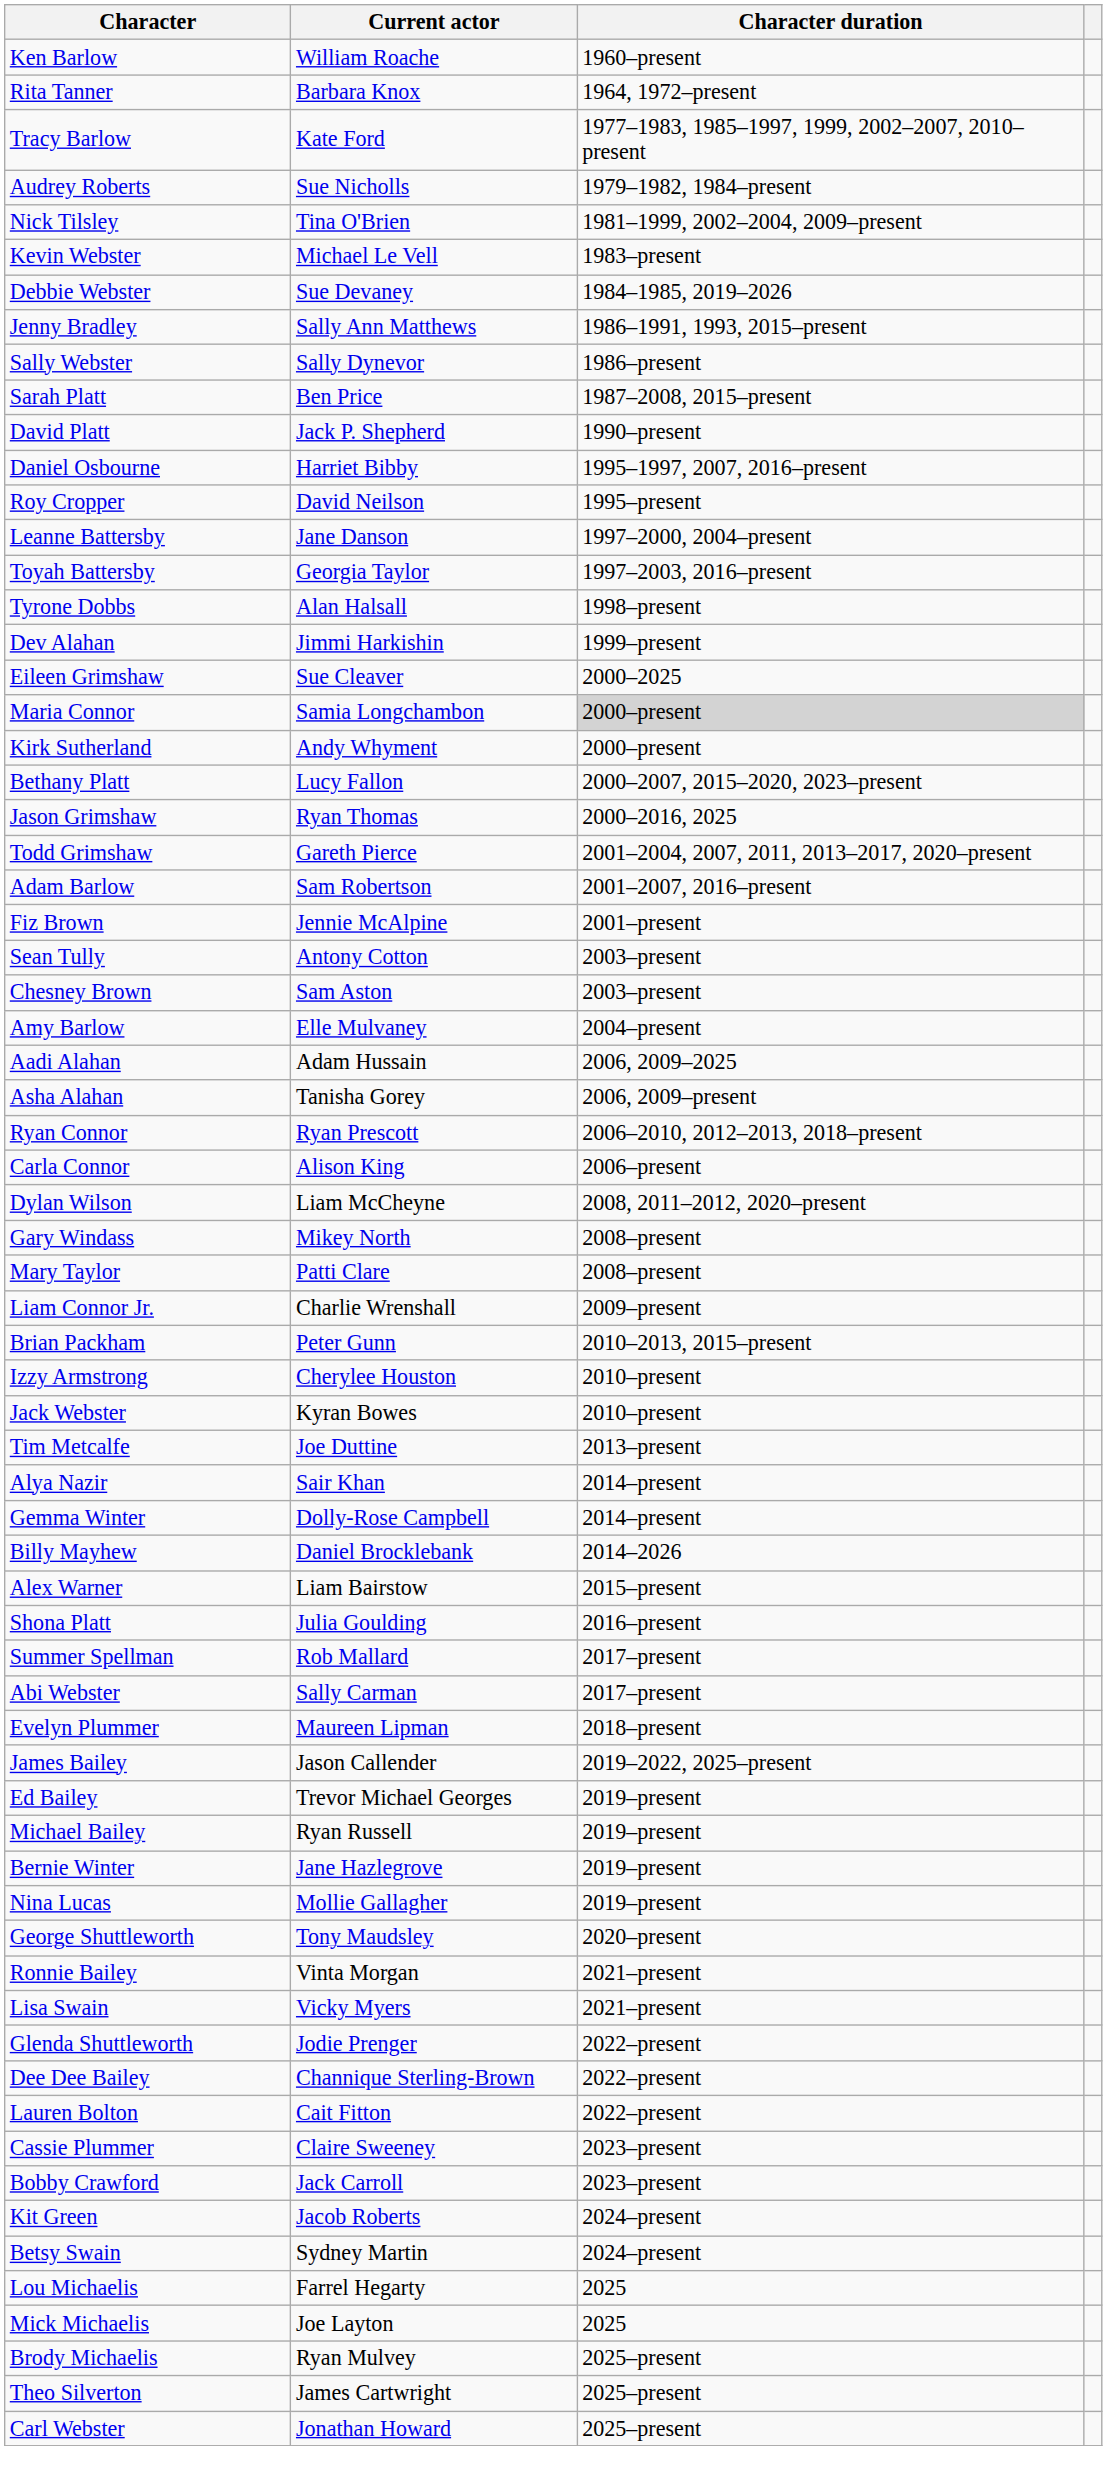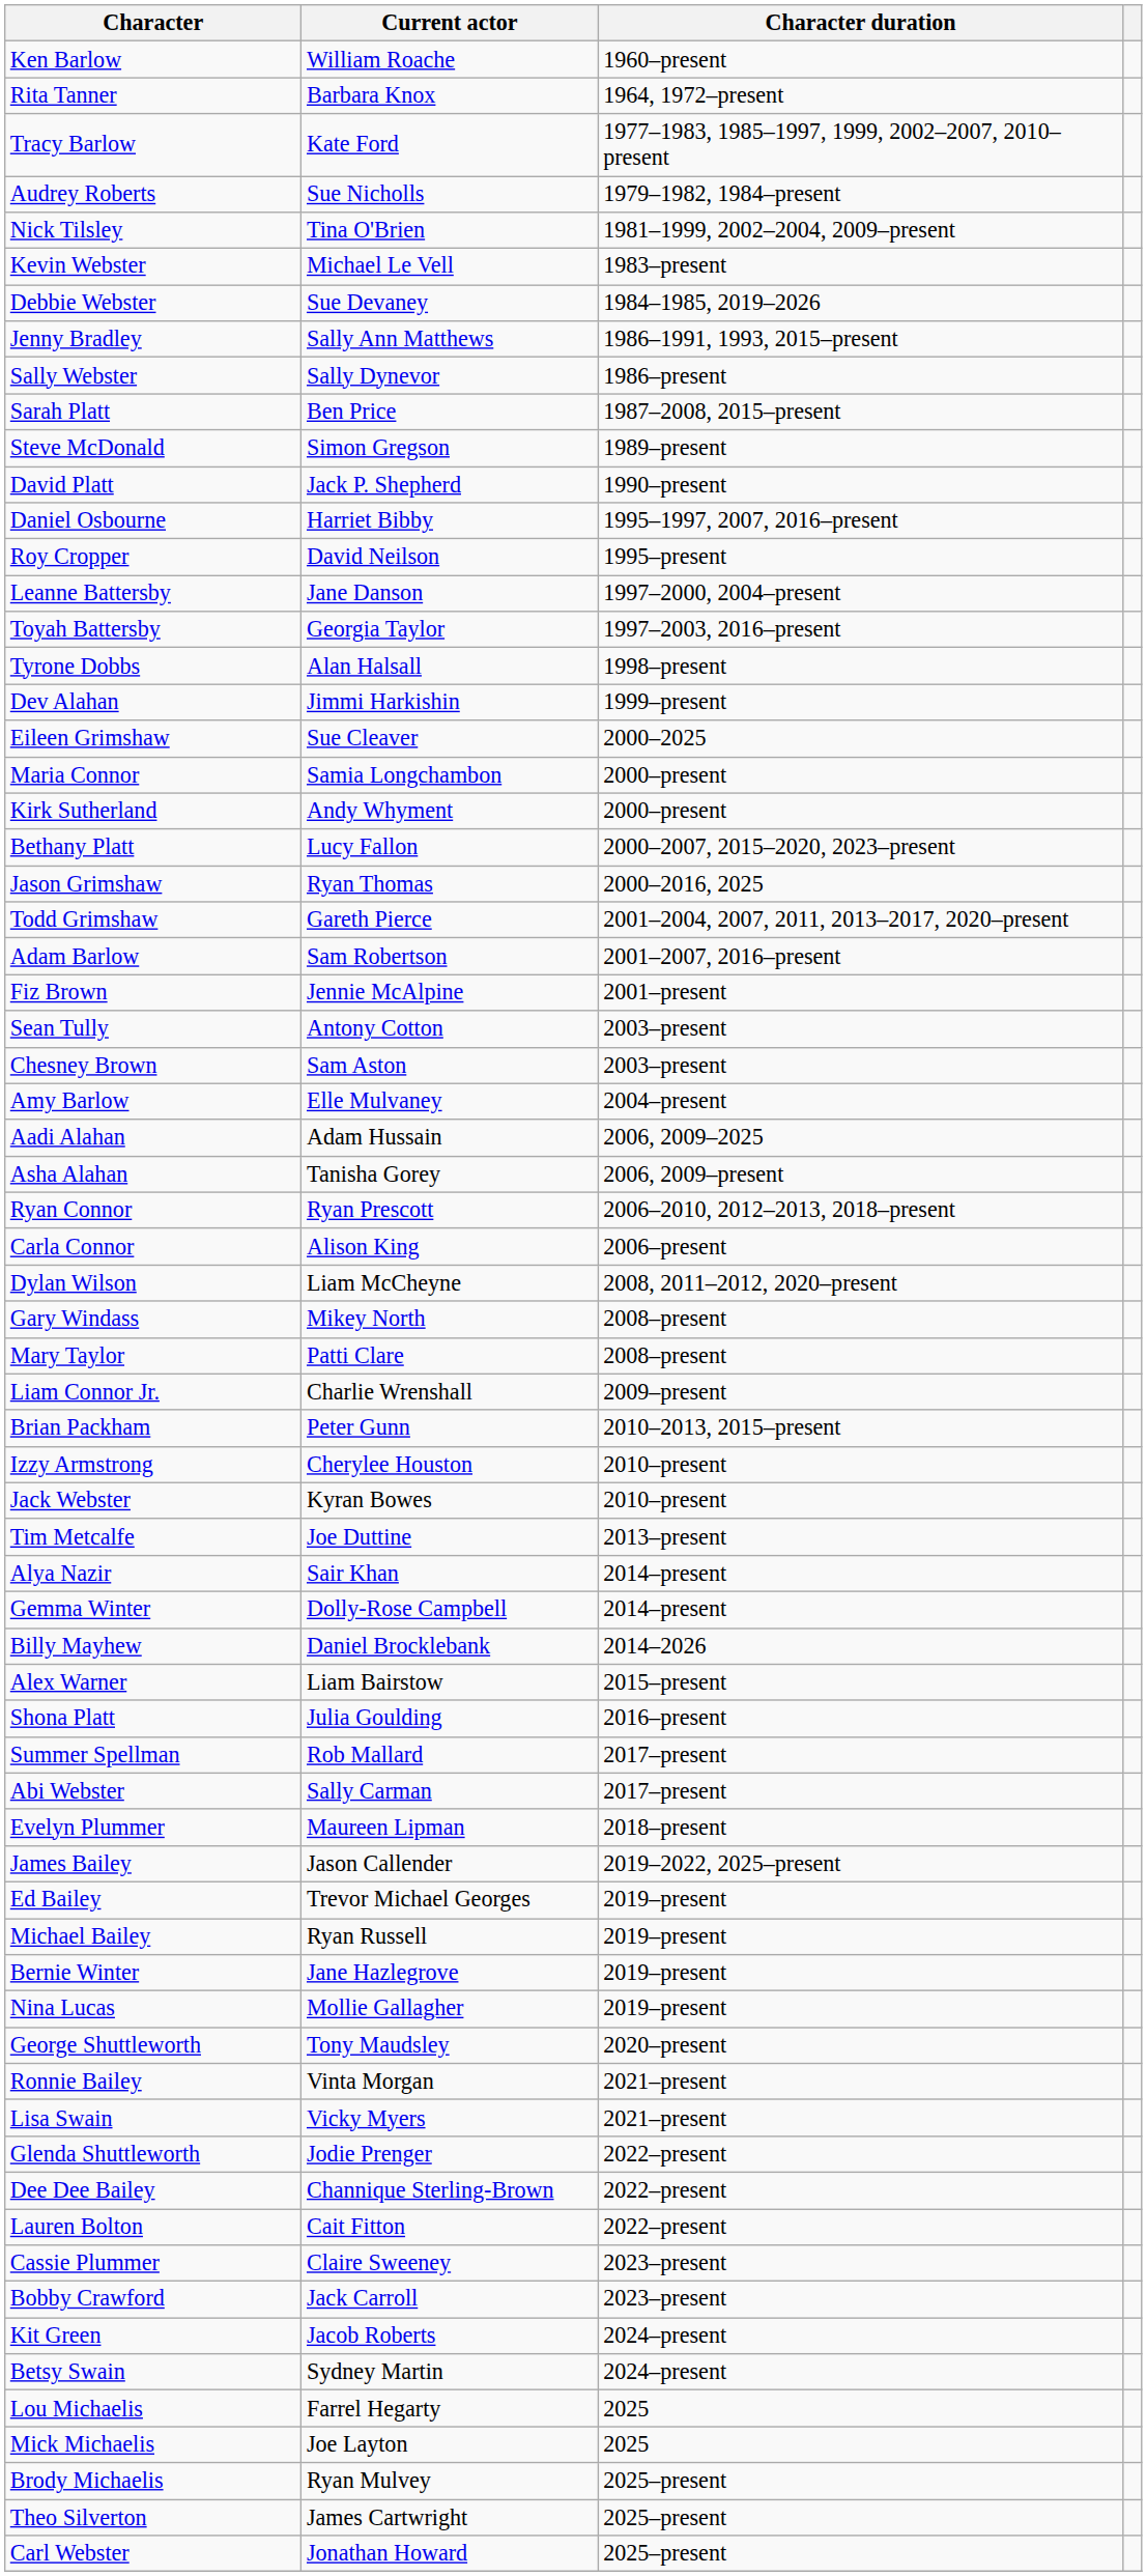 <table class="wikitable sortable">
 <tr>
 <th style="width:200px;">Character</th>
 <th style="width:200px;">Current actor</th>
 <th style="width:360px;">Character duration</th>
 <th style="width:5px;"></th>
 </tr>
 <tr>
 <td><a href='#'>Ken Barlow</a></td>
 <td><a href='#'>William Roache</a></td>
 <td>1960–present</td>
 <td align="center"></td>
 </tr>
 <tr>
 <td><a href='#'>Rita Tanner</a></td>
 <td><a href='#'>Barbara Knox</a></td>
 <td>1964, 1972–present</td>
 <td align="center"></td>
 </tr>
 <tr>
 <td><a href='#'>Tracy Barlow</a></td>
 <td><a href='#'>Kate Ford</a></td>
 <td>1977–1983, 1985–1997, 1999, 2002–2007, 2010–present</td>
 <td align="center"></td>
 </tr>
 <tr>
 <td><a href='#'>Audrey Roberts</a></td>
 <td><a href='#'>Sue Nicholls</a></td>
 <td>1979–1982, 1984–present</td>
 <td align="center"></td>
 </tr>
 <tr>
 <td><a href='#'>Nick Tilsley</a></td>
 <td><a href='#'>Tina O'Brien</a></td>
 <td>1981–1999, 2002–2004, 2009–present</td>
 <td align="center"></td>
 </tr>
 <tr>
 <td><a href='#'>Kevin Webster</a></td>
 <td><a href='#'>Michael Le Vell</a></td>
 <td>1983–present</td>
 <td align="center"></td>
 </tr>
 <tr>
 <td><a href='#'>Debbie Webster</a></td>
 <td><a href='#'>Sue Devaney</a></td>
 <td>1984–1985, 2019–2026</td>
 <td align="center"></td>
 </tr>
 <tr>
 <td><a href='#'>Jenny Bradley</a></td>
 <td><a href='#'>Sally Ann Matthews</a></td>
 <td>1986–1991, 1993, 2015–present</td>
 <td align="center"></td>
 </tr>
 <tr>
 <td><a href='#'>Sally Webster</a></td>
 <td><a href='#'>Sally Dynevor</a></td>
 <td>1986–present</td>
 <td align="center"></td>
 </tr>
 <tr>
 <td><a href='#'>Sarah Platt</a></td>
 <td><a href='#'>Ben Price</a></td>
 <td>1987–2008, 2015–present</td>
 <td align="center"></td>
 </tr>
 <tr>
+<td><a href='#'>Steve McDonald</a></td>
+<td><a href='#'>Simon Gregson</a></td>
+<td>1989–present</td>
+<td align="center"></td>
+</tr>
+<tr>
 <td><a href='#'>David Platt</a></td>
 <td><a href='#'>Jack P. Shepherd</a></td>
 <td>1990–present</td>
 <td align="center"></td>
 </tr>
 <tr>
 <td><a href='#'>Daniel Osbourne</a></td>
 <td><a href='#'>Harriet Bibby</a></td>
 <td>1995–1997, 2007, 2016–present</td>
 <td align="center"></td>
 </tr>
 <tr>
 <td><a href='#'>Roy Cropper</a></td>
 <td><a href='#'>David Neilson</a></td>
 <td>1995–present</td>
 <td align="center"></td>
 </tr>
 <tr>
 <td><a href='#'>Leanne Battersby</a></td>
 <td><a href='#'>Jane Danson</a></td>
 <td>1997–2000, 2004–present</td>
 <td align="center"></td>
 </tr>
 <tr>
 <td><a href='#'>Toyah Battersby</a></td>
 <td><a href='#'>Georgia Taylor</a></td>
 <td>1997–2003, 2016–present</td>
 <td align="center"></td>
 </tr>
 <tr>
 <td><a href='#'>Tyrone Dobbs</a></td>
 <td><a href='#'>Alan Halsall</a></td>
 <td>1998–present</td>
 <td align="center"></td>
 </tr>
 <tr>
 <td><a href='#'>Dev Alahan</a></td>
 <td><a href='#'>Jimmi Harkishin</a></td>
 <td>1999–present</td>
 <td align="center"></td>
 </tr>
 <tr>
 <td><a href='#'>Eileen Grimshaw</a></td>
 <td><a href='#'>Sue Cleaver</a></td>
 <td>2000–2025</td>
 <td align="center"></td>
 </tr>
 <tr>
 <td><a href='#'>Maria Connor</a></td>
 <td><a href='#'>Samia Longchambon</a></td>
-<td style="background: lightgrey;">2000–present</td>
+<td>2000–present</td>
 <td align="center"></td>
 </tr>
 <tr>
 <td><a href='#'>Kirk Sutherland</a></td>
 <td><a href='#'>Andy Whyment</a></td>
 <td>2000–present</td>
 <td align="center"></td>
 </tr>
 <tr>
 <td><a href='#'>Bethany Platt</a></td>
 <td><a href='#'>Lucy Fallon</a></td>
 <td>2000–2007, 2015–2020, 2023–present</td>
 <td align="center"></td>
 </tr>
 <tr>
 <td><a href='#'>Jason Grimshaw</a></td>
 <td><a href='#'>Ryan Thomas</a></td>
 <td>2000–2016, 2025</td>
 <td align="center"></td>
 </tr>
 <tr>
 <td><a href='#'>Todd Grimshaw</a></td>
 <td><a href='#'>Gareth Pierce</a></td>
 <td>2001–2004, 2007, 2011, 2013–2017, 2020–present</td>
 <td align="center"></td>
 </tr>
 <tr>
 <td><a href='#'>Adam Barlow</a></td>
 <td><a href='#'>Sam Robertson</a></td>
 <td>2001–2007, 2016–present</td>
 <td align="center"></td>
 </tr>
 <tr>
 <td><a href='#'>Fiz Brown</a></td>
 <td><a href='#'>Jennie McAlpine</a></td>
 <td>2001–present</td>
 <td align="center"></td>
 </tr>
 <tr>
 <td><a href='#'>Sean Tully</a></td>
 <td><a href='#'>Antony Cotton</a></td>
 <td>2003–present</td>
 <td align="center"></td>
 </tr>
 <tr>
 <td><a href='#'>Chesney Brown</a></td>
 <td><a href='#'>Sam Aston</a></td>
 <td>2003–present</td>
 <td align="center"></td>
 </tr>
 <tr>
 <td><a href='#'>Amy Barlow</a></td>
 <td><a href='#'>Elle Mulvaney</a></td>
 <td>2004–present</td>
 <td align="center"></td>
 </tr>
 <tr>
 <td><a href='#'>Aadi Alahan</a></td>
 <td>Adam Hussain</td>
 <td>2006, 2009–2025</td>
 <td align="center"></td>
 </tr>
 <tr>
 <td><a href='#'>Asha Alahan</a></td>
 <td>Tanisha Gorey</td>
 <td>2006, 2009–present</td>
 <td align="center"></td>
 </tr>
 <tr>
 <td><a href='#'>Ryan Connor</a></td>
 <td><a href='#'>Ryan Prescott</a></td>
 <td>2006–2010, 2012–2013, 2018–present</td>
 <td align="center"></td>
 </tr>
 <tr>
 <td><a href='#'>Carla Connor</a></td>
 <td><a href='#'>Alison King</a></td>
 <td>2006–present</td>
 <td align="center"></td>
 </tr>
 <tr>
 <td><a href='#'>Dylan Wilson</a></td>
 <td>Liam McCheyne</td>
 <td>2008, 2011–2012, 2020–present</td>
 <td align="center"></td>
 </tr>
 <tr>
 <td><a href='#'>Gary Windass</a></td>
 <td><a href='#'>Mikey North</a></td>
 <td>2008–present</td>
 <td align="center"></td>
 </tr>
 <tr>
 <td><a href='#'>Mary Taylor</a></td>
 <td><a href='#'>Patti Clare</a></td>
 <td>2008–present</td>
 <td align="center"></td>
 </tr>
 <tr>
 <td><a href='#'>Liam Connor Jr.</a></td>
 <td>Charlie Wrenshall</td>
 <td>2009–present</td>
 <td align="center"></td>
 </tr>
 <tr>
 <td><a href='#'>Brian Packham</a></td>
 <td><a href='#'>Peter Gunn</a></td>
 <td>2010–2013, 2015–present</td>
 <td align="center"></td>
 </tr>
 <tr>
 <td><a href='#'>Izzy Armstrong</a></td>
 <td><a href='#'>Cherylee Houston</a></td>
 <td>2010–present</td>
 <td align="center"></td>
 </tr>
 <tr>
 <td><a href='#'>Jack Webster</a></td>
 <td>Kyran Bowes</td>
 <td>2010–present</td>
 <td align="center"></td>
 </tr>
 <tr>
 <td><a href='#'>Tim Metcalfe</a></td>
 <td><a href='#'>Joe Duttine</a></td>
 <td>2013–present</td>
 <td align="center"></td>
 </tr>
 <tr>
 <td><a href='#'>Alya Nazir</a></td>
 <td><a href='#'>Sair Khan</a></td>
 <td>2014–present</td>
 <td align="center"></td>
 </tr>
 <tr>
 <td><a href='#'>Gemma Winter</a></td>
 <td><a href='#'>Dolly-Rose Campbell</a></td>
 <td>2014–present</td>
 <td align="center"></td>
 </tr>
 <tr>
 <td><a href='#'>Billy Mayhew</a></td>
 <td><a href='#'>Daniel Brocklebank</a></td>
 <td>2014–2026</td>
 <td align="center"></td>
 </tr>
 <tr>
 <td><a href='#'>Alex Warner</a></td>
 <td>Liam Bairstow</td>
 <td>2015–present</td>
 <td align="center"></td>
 </tr>
 <tr>
 <td><a href='#'>Shona Platt</a></td>
 <td><a href='#'>Julia Goulding</a></td>
 <td>2016–present</td>
 <td align="center"></td>
 </tr>
 <tr>
 <td><a href='#'>Summer Spellman</a></td>
 <td><a href='#'>Rob Mallard</a></td>
 <td>2017–present</td>
 <td align="center"></td>
 </tr>
 <tr>
 <td><a href='#'>Abi Webster</a></td>
 <td><a href='#'>Sally Carman</a></td>
 <td>2017–present</td>
 <td align="center"></td>
 </tr>
 <tr>
 <td><a href='#'>Evelyn Plummer</a></td>
 <td><a href='#'>Maureen Lipman</a></td>
 <td>2018–present</td>
 <td align="center"></td>
 </tr>
 <tr>
 <td><a href='#'>James Bailey</a></td>
 <td>Jason Callender</td>
 <td>2019–2022, 2025–present</td>
 <td align="center"></td>
 </tr>
 <tr>
 <td><a href='#'>Ed Bailey</a></td>
 <td>Trevor Michael Georges</td>
 <td>2019–present</td>
 <td align="center"></td>
 </tr>
 <tr>
 <td><a href='#'>Michael Bailey</a></td>
 <td>Ryan Russell</td>
 <td>2019–present</td>
 <td align="center"></td>
 </tr>
 <tr>
 <td><a href='#'>Bernie Winter</a></td>
 <td><a href='#'>Jane Hazlegrove</a></td>
 <td>2019–present</td>
 <td align="center"></td>
 </tr>
 <tr>
 <td><a href='#'>Nina Lucas</a></td>
 <td><a href='#'>Mollie Gallagher</a></td>
 <td>2019–present</td>
 <td align="center"></td>
 </tr>
 <tr>
 <td><a href='#'>George Shuttleworth</a></td>
 <td><a href='#'>Tony Maudsley</a></td>
 <td>2020–present</td>
 <td align="center"></td>
 </tr>
 <tr>
 <td><a href='#'>Ronnie Bailey</a></td>
 <td>Vinta Morgan</td>
 <td>2021–present</td>
 <td align="center"></td>
 </tr>
 <tr>
 <td><a href='#'>Lisa Swain</a></td>
 <td><a href='#'>Vicky Myers</a></td>
 <td>2021–present</td>
 <td align="center"></td>
 </tr>
 <tr>
 <td><a href='#'>Glenda Shuttleworth</a></td>
 <td><a href='#'>Jodie Prenger</a></td>
 <td>2022–present</td>
 <td align="center"></td>
 </tr>
 <tr>
 <td><a href='#'>Dee Dee Bailey</a></td>
 <td><a href='#'>Channique Sterling-Brown</a></td>
 <td>2022–present</td>
 <td align="center"></td>
 </tr>
 <tr>
 <td><a href='#'>Lauren Bolton</a></td>
 <td><a href='#'>Cait Fitton</a></td>
 <td>2022–present</td>
 <td align="center"></td>
 </tr>
 <tr>
 <td><a href='#'>Cassie Plummer</a></td>
 <td><a href='#'>Claire Sweeney</a></td>
 <td>2023–present</td>
 <td align="center"></td>
 </tr>
 <tr>
 <td><a href='#'>Bobby Crawford</a></td>
 <td><a href='#'>Jack Carroll</a></td>
 <td>2023–present</td>
 <td align="center"></td>
 </tr>
 <tr>
 <td><a href='#'>Kit Green</a></td>
 <td><a href='#'>Jacob Roberts</a></td>
 <td>2024–present</td>
 <td align="center"></td>
 </tr>
 <tr>
 <td><a href='#'>Betsy Swain</a></td>
 <td>Sydney Martin</td>
 <td>2024–present</td>
 <td align="center"></td>
 </tr>
 <tr>
 <td><a href='#'>Lou Michaelis</a></td>
 <td>Farrel Hegarty</td>
 <td>2025</td>
 <td align="center"></td>
 </tr>
 <tr>
 <td><a href='#'>Mick Michaelis</a></td>
 <td>Joe Layton</td>
 <td>2025</td>
 <td align="center"></td>
 </tr>
 <tr>
 <td><a href='#'>Brody Michaelis</a></td>
 <td>Ryan Mulvey</td>
 <td>2025–present</td>
 <td align="center"></td>
 </tr>
 <tr>
 <td><a href='#'>Theo Silverton</a></td>
 <td>James Cartwright</td>
 <td>2025–present</td>
 <td align="center"></td>
 </tr>
 <tr>
 <td><a href='#'>Carl Webster</a></td>
 <td><a href='#'>Jonathan Howard</a></td>
 <td>2025–present</td>
 <td align="center"></td>
 </tr>
 <tr>
 </tr>
 </table>
